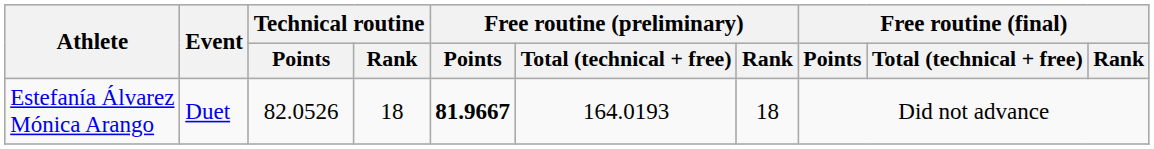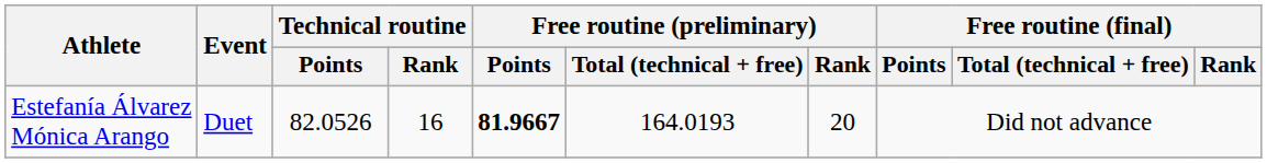 <table class="wikitable" style="font-size:90%">
 <tr>
 <th rowspan="2">Athlete</th>
 <th rowspan="2">Event</th>
 <th colspan=2>Technical routine</th>
 <th colspan=3>Free routine (preliminary)</th>
 <th colspan=3>Free routine (final)</th>
 </tr>
 <tr style="font-size:95%">
 <th>Points</th>
 <th>Rank</th>
 <th>Points</th>
 <th>Total (technical + free)</th>
 <th>Rank</th>
 <th>Points</th>
 <th>Total (technical + free)</th>
 <th>Rank</th>
 </tr>
 <tr align=center>
 <td align=left><a href='#'>Estefanía Álvarez</a> <br><a href='#'>Mónica Arango</a></td>
 <td align=left><a href='#'>Duet</a></td>
 <td>82.0526</td>
-<td>18</td>
+<td>16</td>
 <td><strong>81.9667</strong></td>
 <td>164.0193</td>
-<td>18</td>
+<td>20</td>
 <td colspan=3>Did not advance</td>
 </tr>
 </table>
